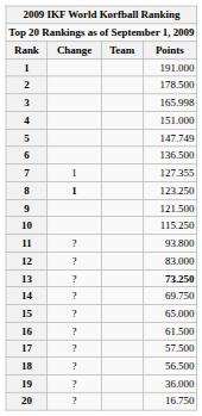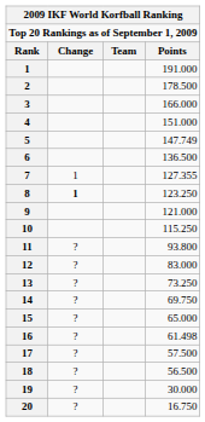 <table class="wikitable collapsible collapsed" style="font-size: 90%; float: left; margin-left: 1em;">
 <tr>
 <th colspan="4">2009 IKF World Korfball Ranking</th>
 </tr>
 <tr>
 <td colspan=4 align="center"><strong>Top 20 Rankings as of September 1, 2009</strong></td>
 </tr>
 <tr>
 <th>Rank</th>
 <th>Change</th>
 <th>Team</th>
 <th>Points</th>
 </tr>
 <tr>
 <th>1</th>
 <td align="center"></td>
 <td></td>
 <td align="right">191.000</td>
 </tr>
 <tr>
 <th>2</th>
 <td align="center"></td>
 <td></td>
 <td align="right">178.500</td>
 </tr>
 <tr>
 <th>3</th>
 <td align="center"></td>
 <td></td>
-<td align="right">165.998</td>
+<td align="right">166.000</td>
 </tr>
 <tr>
 <th>4</th>
 <td align="center"></td>
 <td></td>
 <td align="right">151.000</td>
 </tr>
 <tr>
 <th>5</th>
 <td align="center"></td>
 <td></td>
 <td align="right">147.749</td>
 </tr>
 <tr>
 <th>6</th>
 <td align="center"></td>
 <td></td>
 <td align="right">136.500</td>
 </tr>
 <tr>
 <th>7</th>
 <td align="center">1</td>
 <td></td>
 <td align="right">127.355</td>
 </tr>
 <tr>
 <th>8</th>
 <td align="center"><strong>1</strong></td>
 <td></td>
 <td align="right">123.250</td>
 </tr>
 <tr>
 <th>9</th>
 <td align="center"></td>
 <td></td>
-<td align="right">121.500</td>
+<td align="right">121.000</td>
 </tr>
 <tr>
 <th>10</th>
 <td align="center"></td>
 <td></td>
 <td align="right">115.250</td>
 </tr>
 <tr>
 <th>11</th>
 <td align="center">?</td>
 <td></td>
 <td align="right">93.800</td>
 </tr>
 <tr>
 <th>12</th>
 <td align="center">?</td>
 <td></td>
 <td align="right">83.000</td>
 </tr>
 <tr>
 <th>13</th>
 <td align="center">?</td>
 <td></td>
-<td align="right"><strong>73.250</strong></td>
+<td align="right">73.250</td>
 </tr>
 <tr>
 <th>14</th>
 <td align="center">?</td>
 <td></td>
 <td align="right">69.750</td>
 </tr>
 <tr>
 <th>15</th>
 <td align="center">?</td>
 <td></td>
 <td align="right">65.000</td>
 </tr>
 <tr>
 <th>16</th>
 <td align="center">?</td>
 <td></td>
-<td align="right">61.500</td>
+<td align="right">61.498</td>
 </tr>
 <tr>
 <th>17</th>
 <td align="center">?</td>
 <td></td>
 <td align="right">57.500</td>
 </tr>
 <tr>
 <th>18</th>
 <td align="center">?</td>
 <td></td>
 <td align="right">56.500</td>
 </tr>
 <tr>
 <th>19</th>
 <td align="center">?</td>
 <td></td>
-<td align="right">36.000</td>
+<td align="right">30.000</td>
 </tr>
 <tr>
 <th>20</th>
 <td align="center">?</td>
 <td></td>
 <td align="right">16.750</td>
 </tr>
 </table>
